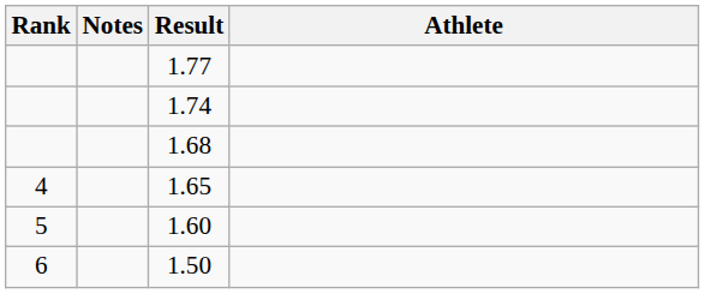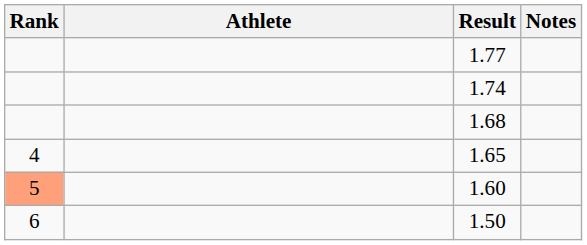 <table class="wikitable" style="text-align:center">
 <tr>
 <th>Rank</th>
+<th Style="width:18em">Athlete</th>
+<th>Result</th>
 <th>Notes</th>
-<th>Result</th>
-<th Style="width:18em">Athlete</th>
 </tr>
 <tr>
 <td></td>
+<td style="text-align:left"></td>
+<td>1.77</td>
 <td></td>
-<td>1.77</td>
-<td style="text-align:left"></td>
 </tr>
 <tr>
 <td></td>
+<td style="text-align:left"></td>
+<td>1.74</td>
 <td></td>
-<td>1.74</td>
-<td style="text-align:left"></td>
 </tr>
 <tr>
 <td></td>
+<td style="text-align:left"></td>
+<td>1.68</td>
 <td></td>
-<td>1.68</td>
-<td style="text-align:left"></td>
 </tr>
 <tr>
 <td>4</td>
+<td style="text-align:left"></td>
+<td>1.65</td>
 <td></td>
-<td>1.65</td>
-<td style="text-align:left"></td>
 </tr>
 <tr>
-<td>5</td>
+<td style="background: lightsalmon;">5</td>
+<td style="text-align:left"></td>
+<td>1.60</td>
 <td></td>
-<td>1.60</td>
-<td style="text-align:left"></td>
 </tr>
 <tr>
 <td>6</td>
+<td style="text-align:left"></td>
+<td>1.50</td>
 <td></td>
-<td>1.50</td>
-<td style="text-align:left"></td>
 </tr>
 </table>
